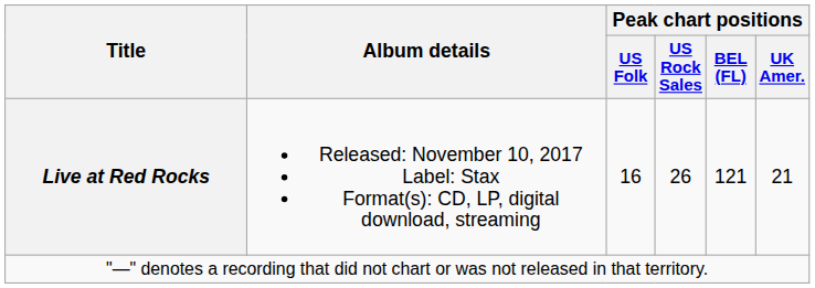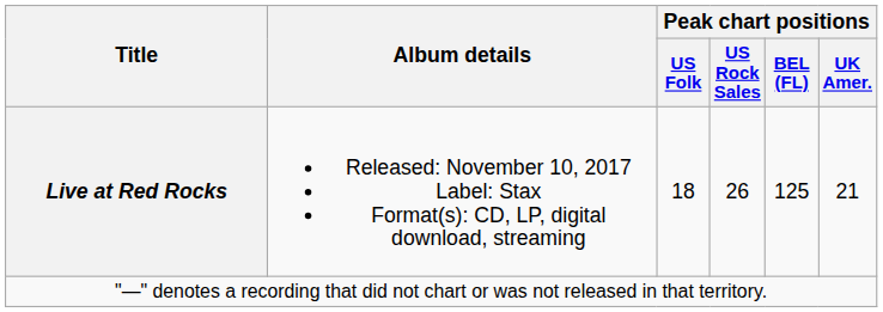 <table class="wikitable plainrowheaders" style="text-align:center;">
 <tr>
 <th scope="col" rowspan="2" style="width:12em;">Title</th>
 <th scope="col" rowspan="2" style="width:18em;">Album details</th>
 <th scope="col" colspan="4">Peak chart positions</th>
 </tr>
 <tr>
 <th scope="col" style="width:2.5em;font-size:85%;"><a href='#'>US<br>Folk</a><br></th>
 <th scope="col" style="width:2.5em;font-size:85%;"><a href='#'>US<br>Rock<br>Sales</a><br></th>
 <th scope="col" style="width:2.5em;font-size:85%;"><a href='#'>BEL<br>(FL)</a><br></th>
 <th scope="col" style="width:2.5em;font-size:85%;"><a href='#'>UK<br>Amer.</a><br></th>
 </tr>
 <tr>
 <th scope="row"><em>Live at Red Rocks</em></th>
 <td><br><ul><li>Released: November 10, 2017</li><li>Label: Stax</li><li>Format(s): CD, LP, digital download, streaming</li></ul></td>
-<td>16</td>
+<td>18</td>
 <td>26</td>
-<td>121</td>
+<td>125</td>
 <td>21</td>
 </tr>
 <tr>
 <td colspan="15" style="font-size:90%">"—" denotes a recording that did not chart or was not released in that territory.</td>
 </tr>
 </table>
